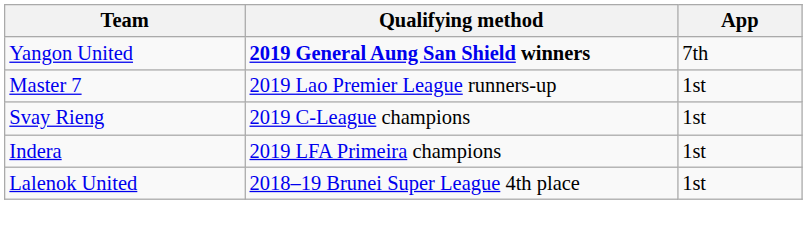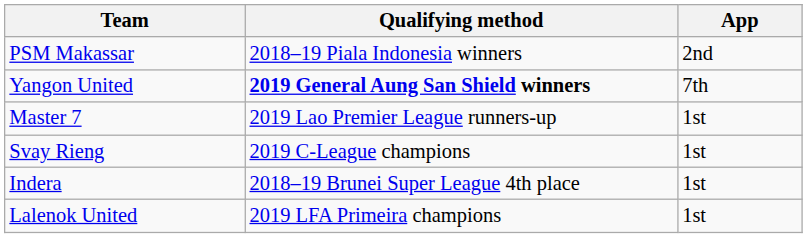 <table class="wikitable" style="table-layout:fixed;width:100%;">
 <tr>
 <th width=30%>Team</th>
 <th width=55%>Qualifying method</th>
 <th width=15%>App </th>
+</tr>
+<tr>
+<td> <a href='#'>PSM Makassar</a></td>
+<td><a href='#'>2018–19 Piala Indonesia</a> winners</td>
+<td>2nd </td>
 </tr>
 <tr>
 <td> <a href='#'>Yangon United</a></td>
 <td><strong><a href='#'>2019 General Aung San Shield</a> winners</strong></td>
 <td>7th </td>
 </tr>
 <tr>
 <td> <a href='#'>Master 7</a></td>
 <td><a href='#'>2019 Lao Premier League</a> runners-up</td>
 <td>1st</td>
 </tr>
 <tr>
 <td> <a href='#'>Svay Rieng</a></td>
 <td><a href='#'>2019 C-League</a> champions</td>
 <td>1st</td>
 </tr>
 <tr>
 <td> <a href='#'>Indera</a></td>
-<td><a href='#'>2019 LFA Primeira</a> champions</td>
+<td><a href='#'>2018–19 Brunei Super League</a> 4th place</td>
 <td>1st</td>
 </tr>
 <tr>
 <td> <a href='#'>Lalenok United</a></td>
-<td><a href='#'>2018–19 Brunei Super League</a> 4th place</td>
+<td><a href='#'>2019 LFA Primeira</a> champions</td>
 <td>1st</td>
 </tr>
 </table>
